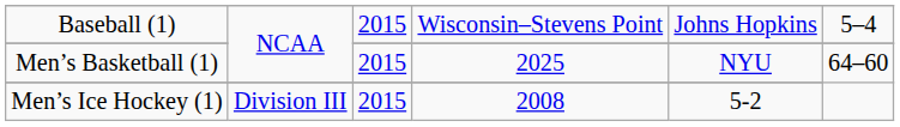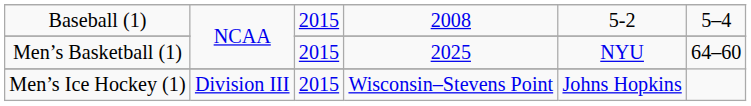 <table class="wikitable">
 <tr>
 </tr>
 <tr align="center">
 <td rowspan="1">Baseball (1)</td>
 <td rowspan="3"><a href='#'>NCAA</a></td>
 <td><a href='#'>2015</a></td>
-<td><a href='#'>Wisconsin–Stevens Point</a></td>
-<td><a href='#'>Johns Hopkins</a></td>
+<td><a href='#'>2008</a></td>
+<td>5-2</td>
 <td>5–4</td>
 </tr>
 <tr>
 </tr>
 <tr align="center">
 <td rowspan="1">Men’s Basketball (1)</td>
 <td><a href='#'>2015</a></td>
 <td><a href='#'>2025</a></td>
 <td><a href='#'>NYU</a></td>
 <td>64–60</td>
 </tr>
 <tr>
 </tr>
 <tr align="center">
 <td rowspan="1">Men’s Ice Hockey (1)</td>
 <td rowspan="1"><a href='#'>Division III</a></td>
 <td><a href='#'>2015</a></td>
-<td><a href='#'>2008</a></td>
-<td>5-2</td>
+<td><a href='#'>Wisconsin–Stevens Point</a></td>
+<td><a href='#'>Johns Hopkins</a></td>
 </tr>
 </table>
